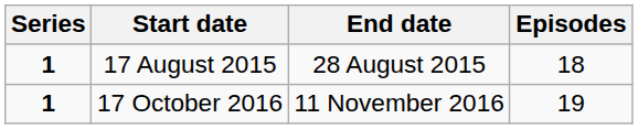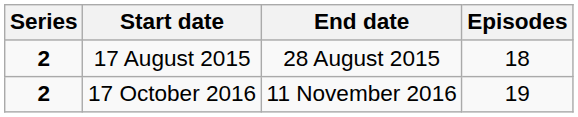 <table class="wikitable" style="text-align:center;">
 <tr>
 <th>Series</th>
 <th>Start date</th>
 <th>End date</th>
 <th>Episodes</th>
 </tr>
 <tr>
-<td><strong>1</strong></td>
+<td><strong>2</strong></td>
 <td>17 August 2015</td>
 <td>28 August 2015</td>
 <td>18</td>
 </tr>
 <tr>
-<td><strong>1</strong></td>
+<td><strong>2</strong></td>
 <td>17 October 2016</td>
 <td>11 November 2016</td>
 <td>19</td>
 </tr>
 </table>
